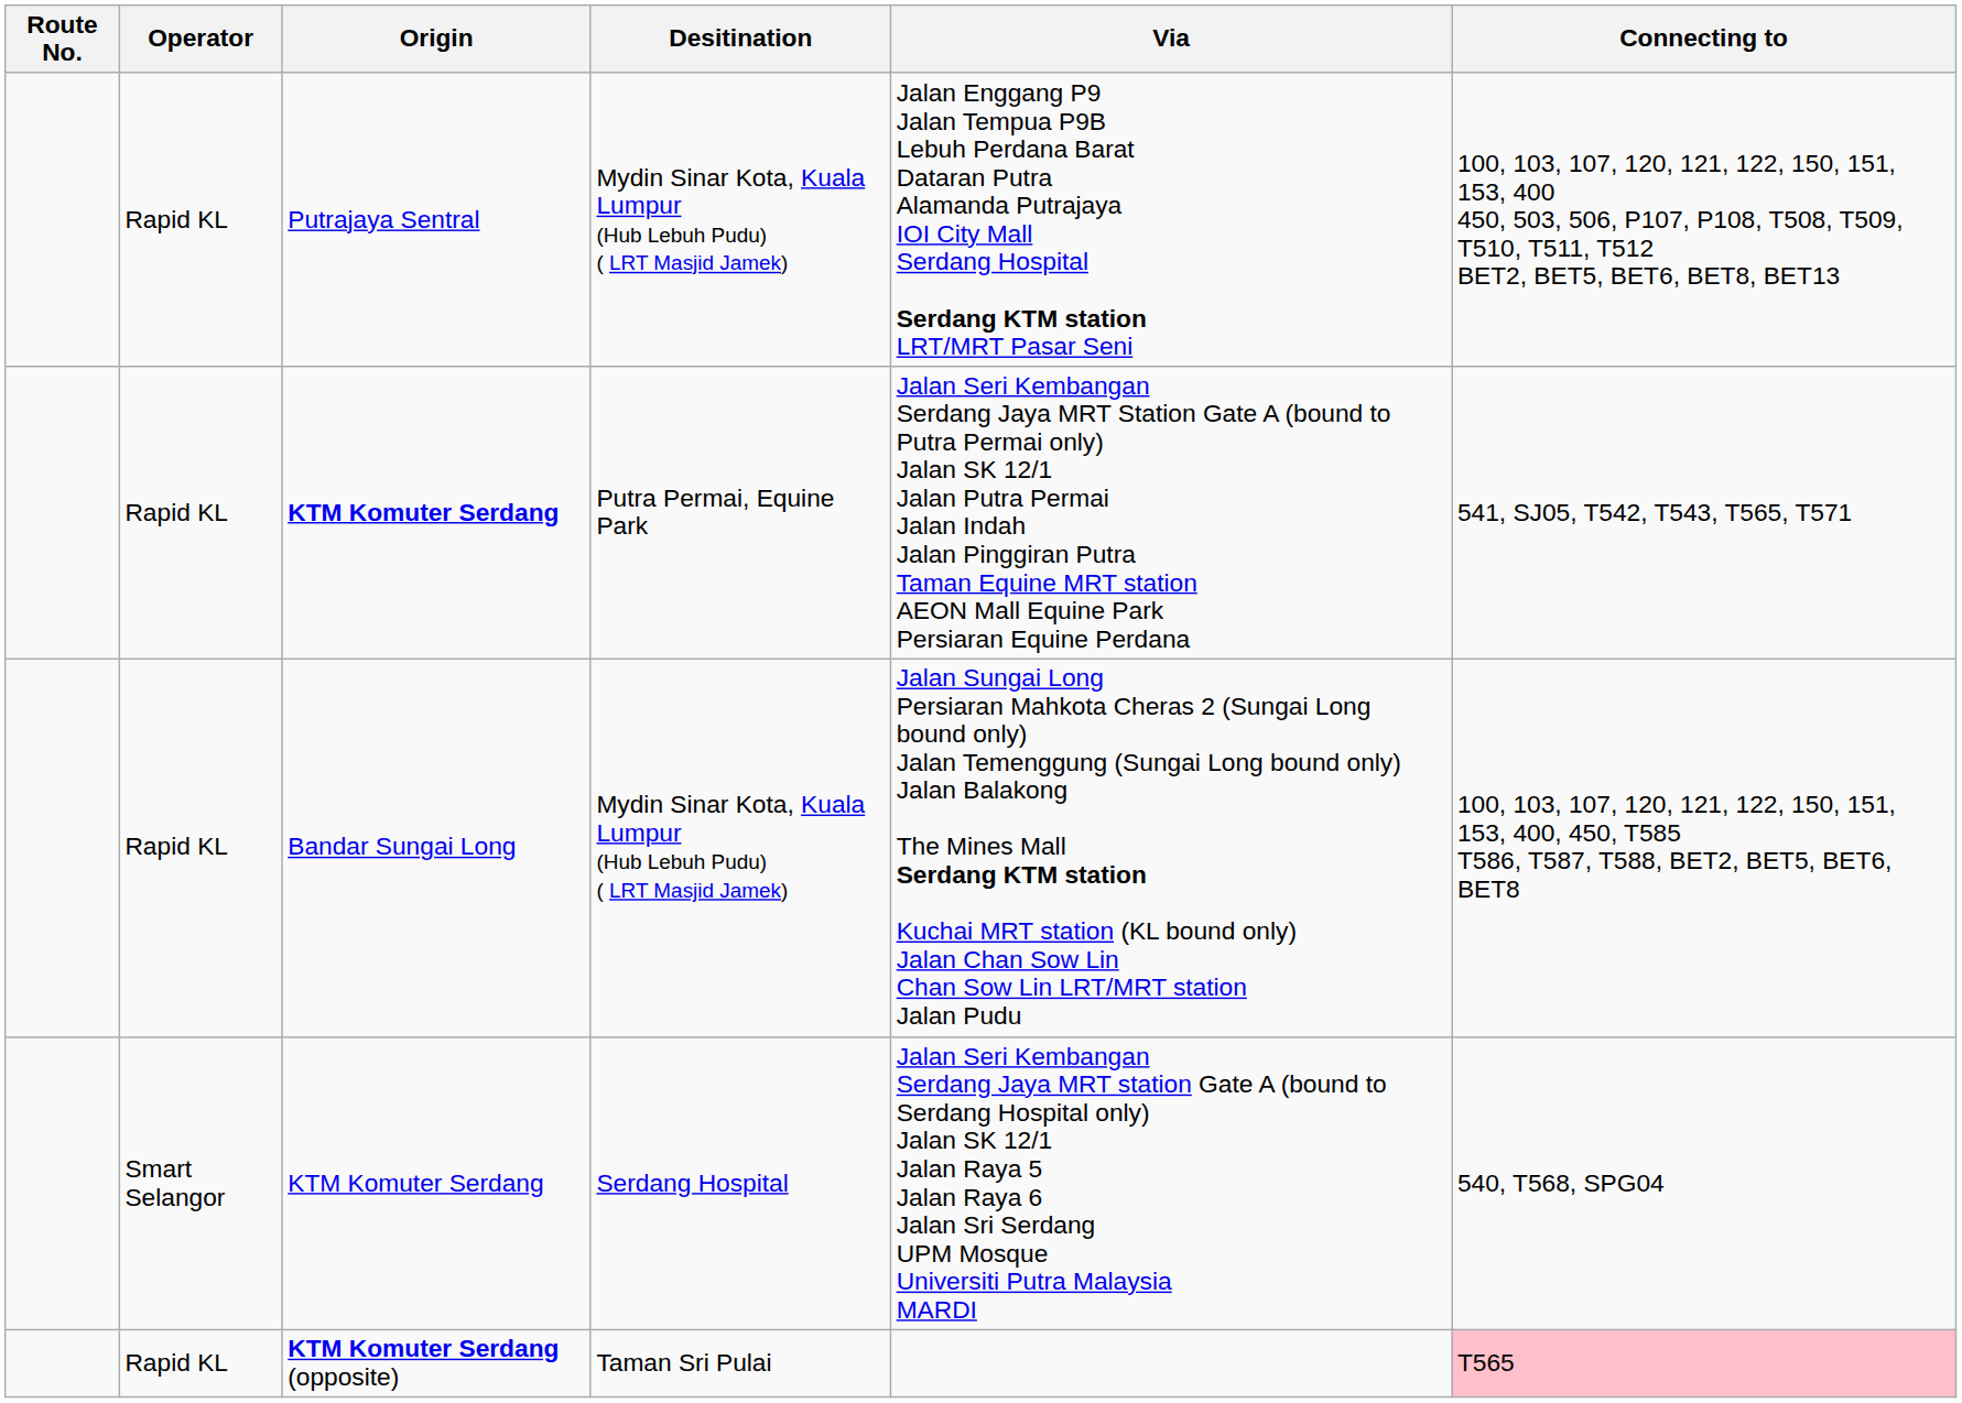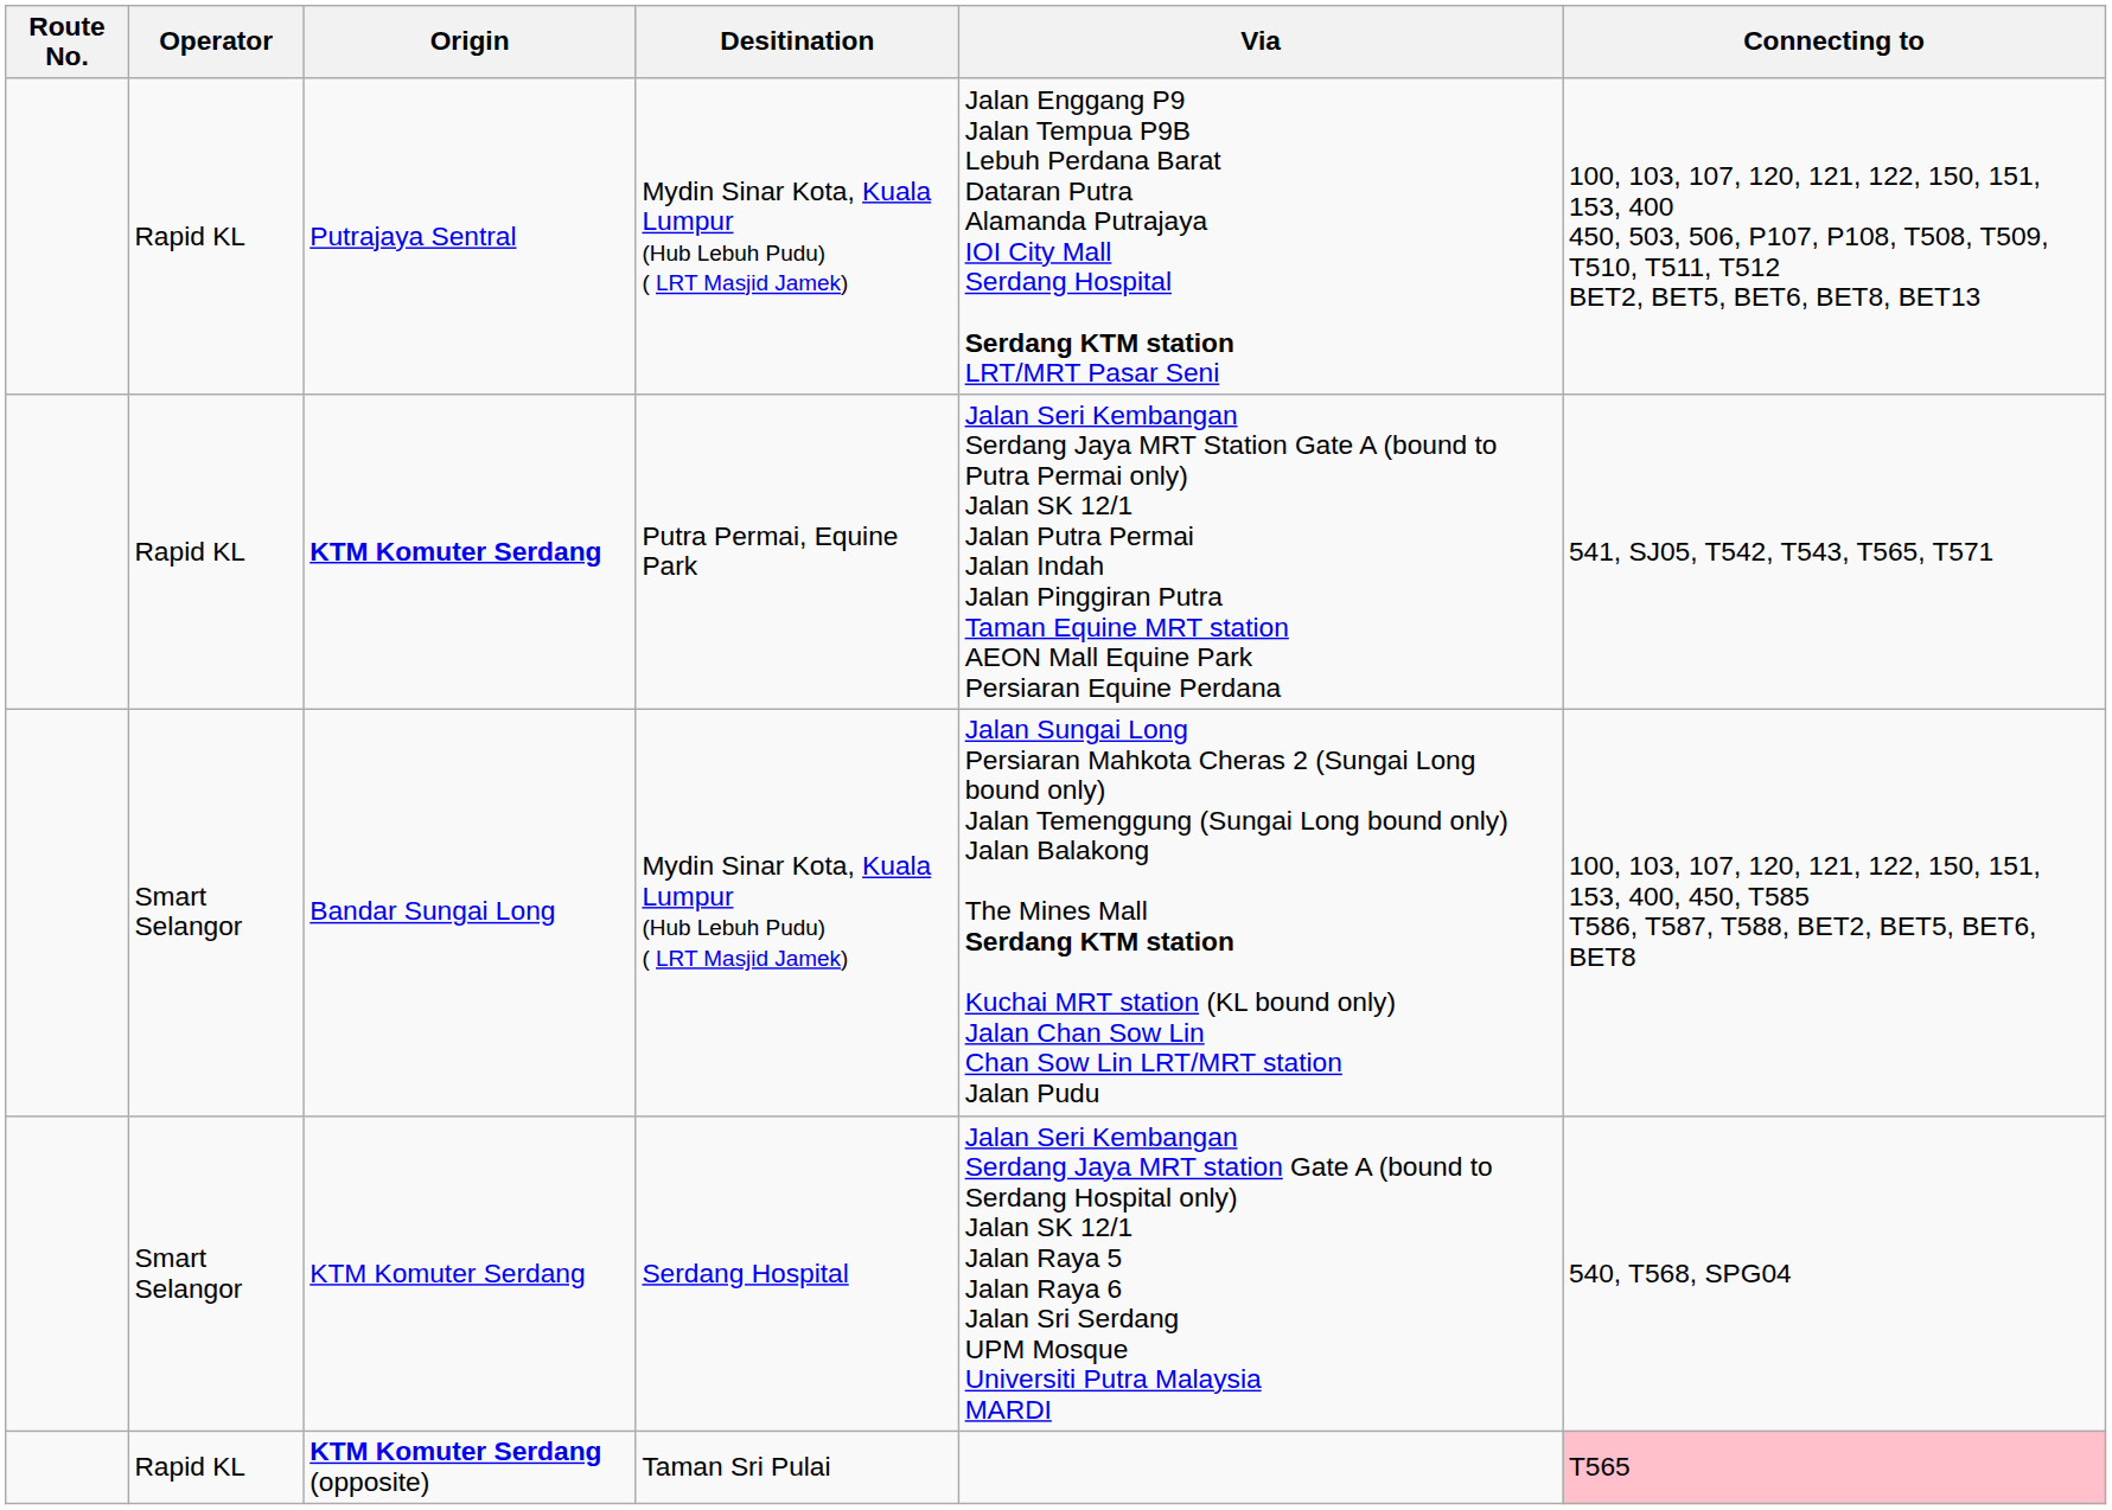 <table class="wikitable">
 <tr>
 <th>Route No.</th>
 <th>Operator</th>
 <th>Origin</th>
 <th>Desitination</th>
 <th>Via</th>
 <th>Connecting to</th>
 </tr>
 <tr>
 <td></td>
 <td>Rapid KL</td>
 <td> <a href='#'>Putrajaya Sentral</a></td>
 <td>Mydin Sinar Kota, <a href='#'>Kuala Lumpur</a> <br><small>(Hub Lebuh Pudu)<br>( <a href='#'>LRT Masjid Jamek</a>)</small></td>
 <td>Jalan Enggang P9<br>Jalan Tempua P9B<br>Lebuh Perdana Barat<br>Dataran Putra<br>Alamanda Putrajaya<br><a href='#'>IOI City Mall</a><br><a href='#'>Serdang Hospital</a><br><br> <strong>Serdang KTM station</strong><br> <a href='#'>LRT/MRT Pasar Seni</a></td>
 <td>100, 103, 107, 120, 121, 122, 150, 151, 153, 400<br>450, 503, 506, P107, P108, T508, T509, T510, T511, T512<br> BET2, BET5, BET6, BET8, BET13</td>
 </tr>
 <tr>
 <td></td>
 <td>Rapid KL</td>
 <td> <strong><a href='#'>KTM Komuter Serdang</a></strong></td>
 <td>Putra Permai, Equine Park</td>
 <td><a href='#'>Jalan Seri Kembangan</a><br> Serdang Jaya MRT Station Gate A (bound to Putra Permai only)<br>Jalan SK 12/1<br>Jalan Putra Permai<br>Jalan Indah<br>Jalan Pinggiran Putra<br> <a href='#'>Taman Equine MRT station</a><br>AEON Mall Equine Park<br>Persiaran Equine Perdana</td>
 <td>541, SJ05, T542, T543, T565, T571</td>
 </tr>
 <tr>
 <td></td>
-<td>Rapid KL</td>
+<td>Smart Selangor</td>
 <td><a href='#'>Bandar Sungai Long</a></td>
 <td>Mydin Sinar Kota, <a href='#'>Kuala Lumpur</a> <br><small>(Hub Lebuh Pudu)<br>( <a href='#'>LRT Masjid Jamek</a>)</small></td>
 <td><a href='#'>Jalan Sungai Long</a><br>Persiaran Mahkota Cheras 2 (Sungai Long bound only)<br>Jalan Temenggung (Sungai Long bound only)<br>Jalan Balakong<br><br>The Mines Mall<br> <strong>Serdang KTM station</strong><br><br> <a href='#'>Kuchai MRT station</a> (KL bound only)<br><a href='#'>Jalan Chan Sow Lin</a><br>   <a href='#'>Chan Sow Lin LRT/MRT station</a><br>Jalan Pudu</td>
 <td>100, 103, 107, 120, 121, 122, 150, 151, 153, 400, 450, T585<br>T586, T587, T588, BET2, BET5, BET6, BET8</td>
 </tr>
 <tr>
 <td></td>
 <td>Smart Selangor</td>
 <td> <a href='#'>KTM Komuter Serdang</a></td>
 <td><a href='#'>Serdang Hospital</a></td>
 <td><a href='#'>Jalan Seri Kembangan</a><br> <a href='#'>Serdang Jaya MRT station</a> Gate A (bound to Serdang Hospital only)<br>Jalan SK 12/1<br>Jalan Raya 5<br>Jalan Raya 6<br>Jalan Sri Serdang<br>UPM Mosque<br><a href='#'>Universiti Putra Malaysia</a><br><a href='#'>MARDI</a></td>
 <td>540, T568, SPG04</td>
 </tr>
 <tr>
 <td></td>
 <td>Rapid KL</td>
 <td> <strong><a href='#'>KTM Komuter Serdang</a></strong> (opposite)</td>
 <td>Taman Sri Pulai</td>
 <td></td>
 <td style="background: pink;">T565</td>
 </tr>
 </table>
